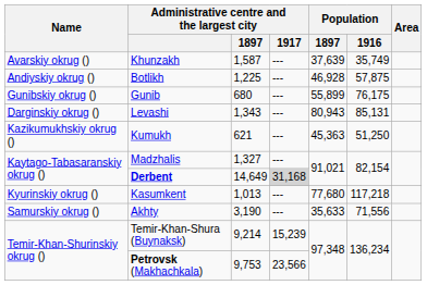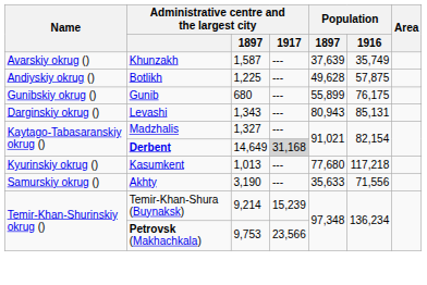 <table class="wikitable sortable">
 <tr>
 <th rowspan="2">Name</th>
 <th colspan="3">Administrative centre and<br>the largest city</th>
 <th colspan="2">Population</th>
 <th rowspan="2">Area</th>
 </tr>
 <tr>
 <th></th>
 <th>1897</th>
 <th>1917</th>
 <th>1897</th>
 <th>1916</th>
 </tr>
 <tr>
 <td><a href='#'>Avarskiy okrug</a> ()</td>
 <td><a href='#'>Khunzakh</a></td>
 <td>1,587</td>
 <td>---</td>
 <td align="right">37,639</td>
 <td align="right">35,749</td>
 <td></td>
 </tr>
 <tr>
 <td><a href='#'>Andiyskiy okrug</a> ()</td>
 <td><a href='#'>Botlikh</a></td>
 <td>1,225</td>
 <td>---</td>
-<td align="right">46,928</td>
+<td align="right">49,628</td>
 <td align="right">57,875</td>
 <td></td>
 </tr>
 <tr>
 <td><a href='#'>Gunibskiy okrug</a> ()</td>
 <td><a href='#'>Gunib</a></td>
 <td>680</td>
 <td>---</td>
 <td align="right">55,899</td>
 <td align="right">76,175</td>
 <td></td>
 </tr>
 <tr>
 <td><a href='#'>Darginskiy okrug</a> ()</td>
 <td><a href='#'>Levashi</a></td>
 <td>1,343</td>
 <td>---</td>
 <td align="right">80,943</td>
 <td align="right">85,131</td>
-<td></td>
-</tr>
-<tr>
-<td><a href='#'>Kazikumukhskiy okrug</a> ()</td>
-<td><a href='#'>Kumukh</a></td>
-<td>621</td>
-<td>---</td>
-<td align="right">45,363</td>
-<td align="right">51,250</td>
 <td></td>
 </tr>
 <tr>
 <td rowspan="2"><a href='#'>Kaytago-Tabasaranskiy okrug</a> ()</td>
 <td><a href='#'>Madzhalis</a></td>
 <td>1,327</td>
 <td>---</td>
 <td rowspan="2" align="right">91,021</td>
 <td rowspan="2" align="right">82,154</td>
 <td rowspan="2"></td>
 </tr>
 <tr>
 <td><strong><a href='#'>Derbent</a></strong></td>
 <td>14,649</td>
 <td style="background: lightgrey;">31,168</td>
 </tr>
 <tr>
 <td><a href='#'>Kyurinskiy okrug</a> ()</td>
 <td><a href='#'>Kasumkent</a></td>
 <td>1,013</td>
 <td>---</td>
 <td align="right">77,680</td>
 <td align="right">117,218</td>
 <td></td>
 </tr>
 <tr>
 <td><a href='#'>Samurskiy okrug</a> ()</td>
 <td><a href='#'>Akhty</a></td>
 <td>3,190</td>
 <td>---</td>
 <td align="right">35,633</td>
 <td align="right">71,556</td>
 <td></td>
 </tr>
 <tr>
 <td rowspan="2"><a href='#'>Temir-Khan-Shurinskiy okrug</a> ()</td>
 <td>Temir-Khan-Shura<br>(<a href='#'>Buynaksk</a>)</td>
 <td>9,214</td>
 <td>15,239</td>
 <td rowspan="2" align="right">97,348</td>
 <td rowspan="2" align="right">136,234</td>
 <td rowspan="2"></td>
 </tr>
 <tr>
 <td><strong>Petrovsk</strong> (<a href='#'>Makhachkala</a>)</td>
 <td>9,753</td>
 <td>23,566</td>
 </tr>
 </table>
